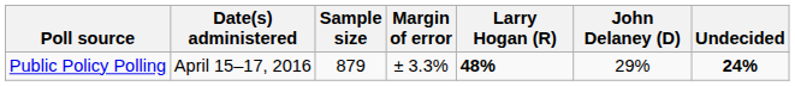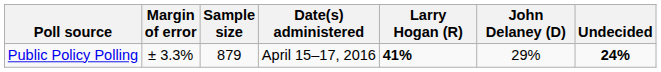 <table class="wikitable">
 <tr valign=bottom>
 <th>Poll source</th>
+<th>Margin<br>of error</th>
+<th>Sample<br>size</th>
 <th>Date(s)<br>administered</th>
-<th>Sample<br>size</th>
-<th>Margin<br>of error</th>
 <th style="width:100px;">Larry<br>Hogan (R)</th>
 <th style="width:100px;">John<br>Delaney (D)</th>
 <th>Undecided</th>
 </tr>
 <tr>
 <td><a href='#'>Public Policy Polling</a></td>
+<td align=center>± 3.3%</td>
+<td align=center>879</td>
 <td align=center>April 15–17, 2016</td>
-<td align=center>879</td>
-<td align=center>± 3.3%</td>
-<td><strong>48%</strong></td>
+<td><strong>41%</strong></td>
 <td align=center>29%</td>
 <td align=center><strong>24%</strong></td>
 </tr>
 </table>
